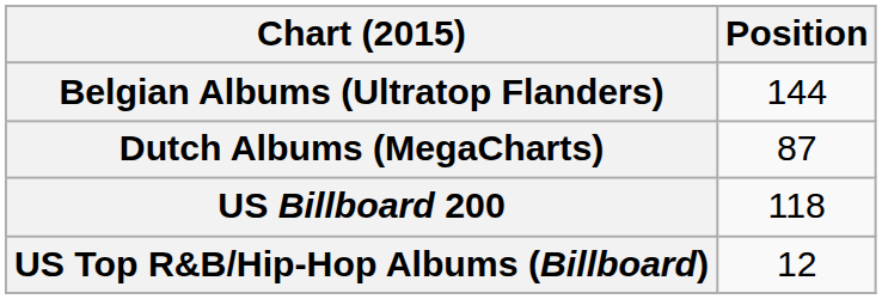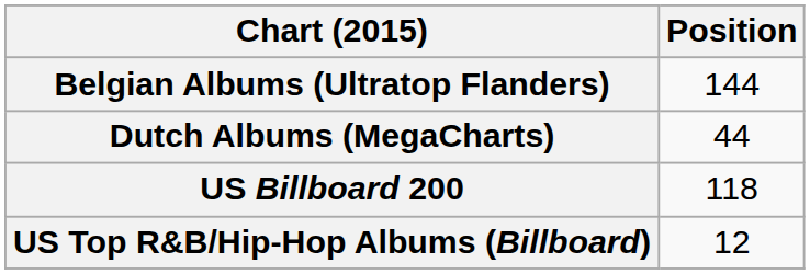 <table class="wikitable sortable plainrowheaders" style="text-align:center">
 <tr>
 <th scope="col">Chart (2015)</th>
 <th scope="col">Position</th>
 </tr>
 <tr>
 <th scope="row">Belgian Albums (Ultratop Flanders)</th>
 <td>144</td>
 </tr>
 <tr>
 <th scope="row">Dutch Albums (MegaCharts)</th>
-<td>87</td>
+<td>44</td>
 </tr>
 <tr>
 <th scope="row">US <em>Billboard</em> 200</th>
 <td>118</td>
 </tr>
 <tr>
 <th scope="row">US Top R&B/Hip-Hop Albums (<em>Billboard</em>)</th>
 <td>12</td>
 </tr>
 </table>
